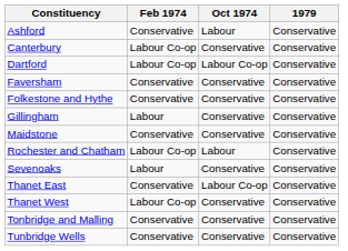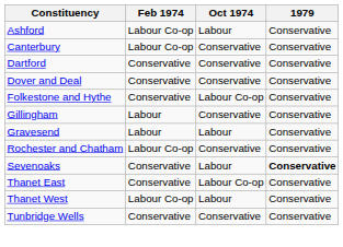 <table class="wikitable">
 <tr>
 <th>Constituency</th>
 <th>Feb 1974</th>
 <th>Oct 1974</th>
 <th>1979</th>
 </tr>
 <tr>
 <td><a href='#'>Ashford</a></td>
-<td bgcolor=>Conservative</td>
+<td bgcolor=>Labour Co-op</td>
 <td bgcolor=>Labour</td>
 <td bgcolor=>Conservative</td>
 </tr>
 <tr>
 <td><a href='#'>Canterbury</a></td>
 <td bgcolor=>Labour Co-op</td>
 <td bgcolor=>Conservative</td>
 <td bgcolor=>Conservative</td>
 </tr>
 <tr>
 <td><a href='#'>Dartford</a></td>
-<td bgcolor=>Labour Co-op</td>
-<td bgcolor=>Labour Co-op</td>
+<td bgcolor=>Conservative</td>
+<td bgcolor=>Conservative</td>
 <td bgcolor=>Conservative</td>
 </tr>
 <tr>
-<td><a href='#'>Faversham</a></td>
+<td><a href='#'>Dover and Deal</a></td>
 <td bgcolor=>Conservative</td>
 <td bgcolor=>Conservative</td>
 <td bgcolor=>Conservative</td>
 </tr>
 <tr>
 <td><a href='#'>Folkestone and Hythe</a></td>
 <td bgcolor=>Conservative</td>
-<td bgcolor=>Conservative</td>
+<td bgcolor=>Labour Co-op</td>
 <td bgcolor=>Conservative</td>
 </tr>
 <tr>
 <td><a href='#'>Gillingham</a></td>
 <td bgcolor=>Labour</td>
 <td bgcolor=>Conservative</td>
 <td bgcolor=>Conservative</td>
 </tr>
 <tr>
-<td><a href='#'>Maidstone</a></td>
-<td bgcolor=>Conservative</td>
-<td bgcolor=>Conservative</td>
+<td><a href='#'>Gravesend</a></td>
+<td bgcolor=>Labour</td>
+<td bgcolor=>Labour</td>
 <td bgcolor=>Conservative</td>
 </tr>
 <tr>
 <td><a href='#'>Rochester and Chatham</a></td>
 <td bgcolor=>Labour Co-op</td>
-<td bgcolor=>Labour</td>
+<td bgcolor=>Conservative</td>
 <td bgcolor=>Conservative</td>
 </tr>
 <tr>
 <td><a href='#'>Sevenoaks</a></td>
+<td bgcolor=>Conservative</td>
 <td bgcolor=>Labour</td>
-<td bgcolor=>Conservative</td>
-<td bgcolor=>Conservative</td>
+<td bgcolor=><strong>Conservative</strong></td>
 </tr>
 <tr>
 <td><a href='#'>Thanet East</a></td>
 <td bgcolor=>Conservative</td>
 <td bgcolor=>Labour Co-op</td>
 <td bgcolor=>Conservative</td>
 </tr>
 <tr>
 <td><a href='#'>Thanet West</a></td>
 <td bgcolor=>Labour Co-op</td>
-<td bgcolor=>Conservative</td>
-<td bgcolor=>Conservative</td>
-</tr>
-<tr>
-<td><a href='#'>Tonbridge and Malling</a></td>
-<td bgcolor=>Conservative</td>
-<td bgcolor=>Conservative</td>
+<td bgcolor=>Labour</td>
 <td bgcolor=>Conservative</td>
 </tr>
 <tr>
 <td><a href='#'>Tunbridge Wells</a></td>
 <td bgcolor=>Conservative</td>
 <td bgcolor=>Conservative</td>
 <td bgcolor=>Conservative</td>
 </tr>
 </table>
